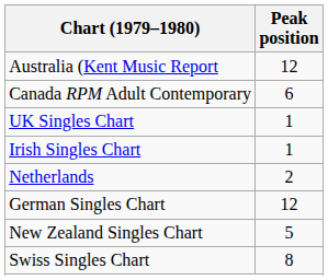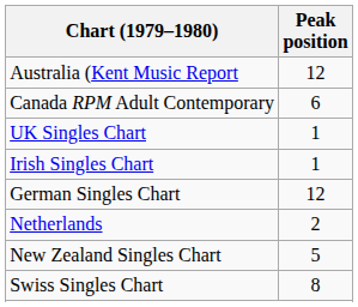 <table class="wikitable sortable">
 <tr>
 <th align="left">Chart (1979–1980)</th>
 <th style="text-align:center;">Peak<br>position</th>
 </tr>
 <tr>
 <td align="left">Australia (<a href='#'>Kent Music Report</a></td>
 <td style="text-align:center;">12</td>
 </tr>
 <tr>
 </tr>
 <tr>
 <td>Canada <em>RPM</em> Adult Contemporary</td>
 <td style="text-align:center;">6</td>
 </tr>
 <tr>
 <td align="left"><a href='#'>UK Singles Chart</a></td>
 <td style="text-align:center;">1</td>
 </tr>
 <tr>
 <td align="left"><a href='#'>Irish Singles Chart</a></td>
 <td style="text-align:center;">1</td>
 </tr>
 <tr>
+<td align="left">German Singles Chart </td>
+<td style="text-align:center;">12</td>
+</tr>
+<tr>
 <td align="left"><a href='#'>Netherlands</a></td>
 <td style="text-align:center;">2</td>
-</tr>
-<tr>
-<td align="left">German Singles Chart </td>
-<td style="text-align:center;">12</td>
 </tr>
 <tr>
 <td align="left">New Zealand Singles Chart</td>
 <td style="text-align:center;">5</td>
 </tr>
 <tr>
 <td align="left">Swiss Singles Chart </td>
 <td style="text-align:center;">8</td>
 </tr>
 <tr>
 </tr>
 <tr>
 </tr>
 <tr>
 </tr>
 <tr>
 </tr>
 </table>
